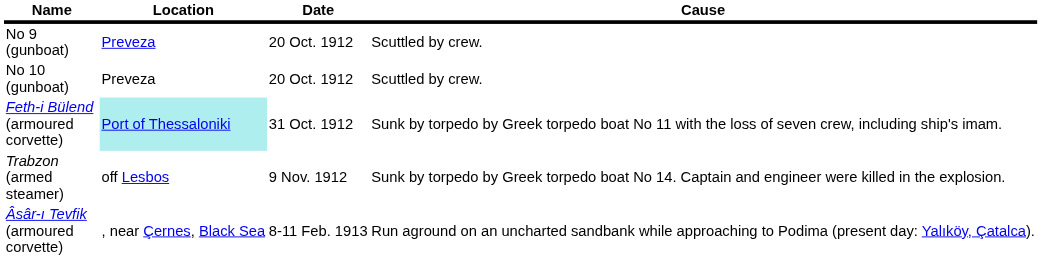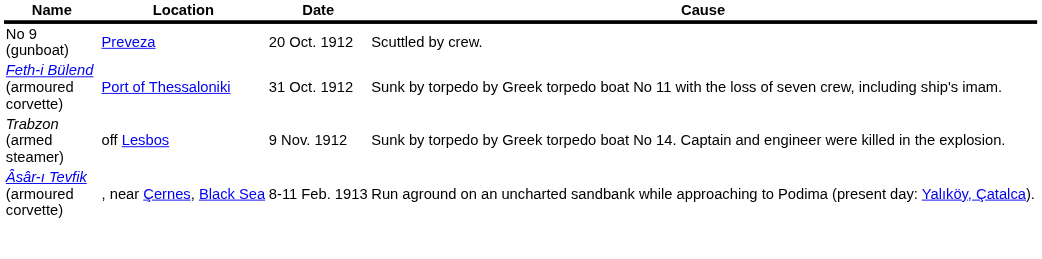 <table cellpadding="2" cellspacing="0">
 <tr>
 <th width="100">Name</th>
 <th>Location</th>
 <th>Date</th>
 <th>Cause</th>
 </tr>
 <tr>
 <th bgcolor="#000000" colspan="4"></th>
 </tr>
 <tr>
 <td>No 9 (gunboat)</td>
 <td><a href='#'>Preveza</a></td>
 <td>20 Oct. 1912</td>
 <td>Scuttled by crew.</td>
 </tr>
 <tr>
-<td>No 10 (gunboat)</td>
-<td>Preveza</td>
-<td>20 Oct. 1912</td>
-<td>Scuttled by crew.</td>
-</tr>
-<tr>
 <td><em><a href='#'>Feth-i Bülend</a></em> (armoured corvette)</td>
-<td style="background: paleturquoise;"><a href='#'>Port of Thessaloniki</a></td>
+<td><a href='#'>Port of Thessaloniki</a></td>
 <td>31 Oct. 1912</td>
 <td>Sunk by torpedo by Greek torpedo boat No 11 with the loss of seven crew, including ship's imam.</td>
 </tr>
 <tr>
 <td><em>Trabzon</em> (armed steamer)</td>
 <td>off <a href='#'>Lesbos</a></td>
 <td>9 Nov. 1912</td>
 <td>Sunk by torpedo by Greek torpedo boat No 14. Captain and engineer were killed in the explosion.</td>
 </tr>
 <tr>
 <td><em><a href='#'>Âsâr-ı Tevfik</a></em> (armoured corvette)</td>
 <td>, near <a href='#'>Çernes</a>, <a href='#'>Black Sea</a></td>
 <td>8-11 Feb. 1913</td>
 <td>Run aground on an uncharted sandbank while approaching to Podima (present day: <a href='#'>Yalıköy, Çatalca</a>).</td>
 </tr>
 <tr>
 </tr>
 </table>
